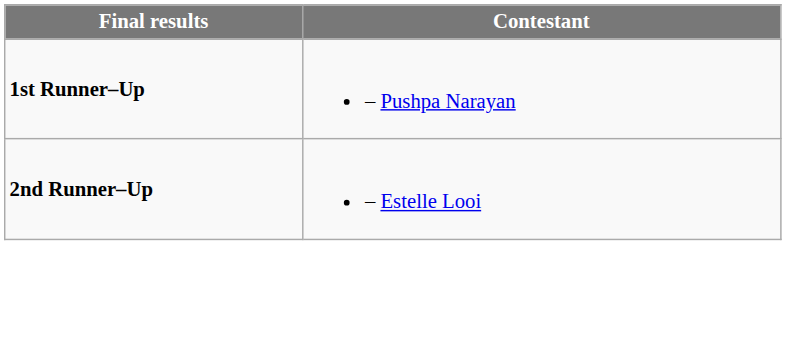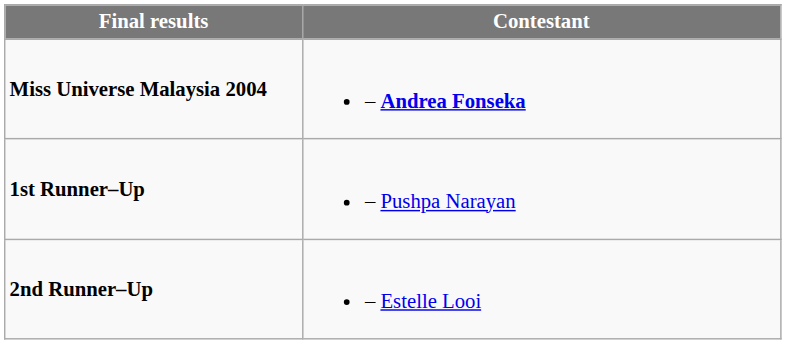 <table class="wikitable sortable" style="font-size: 90%;">
 <tr>
 <th width="200" style="background-color:#787878;color:#FFFFFF;">Final results</th>
 <th width="325" style="background-color:#787878;color:#FFFFFF;">Contestant</th>
+</tr>
+<tr>
+<td><strong>Miss Universe Malaysia 2004</strong></td>
+<td><br><ul><li><strong></strong> – <strong><a href='#'>Andrea Fonseka</a></strong></li></ul></td>
 </tr>
 <tr>
 <td><strong>1st Runner–Up</strong></td>
 <td><br><ul><li><strong></strong> – <a href='#'>Pushpa Narayan</a></li></ul></td>
 </tr>
 <tr>
 <td><strong>2nd Runner–Up</strong></td>
 <td><br><ul><li><strong></strong> –  <a href='#'>Estelle Looi</a></li></ul></td>
 </tr>
 </table>
